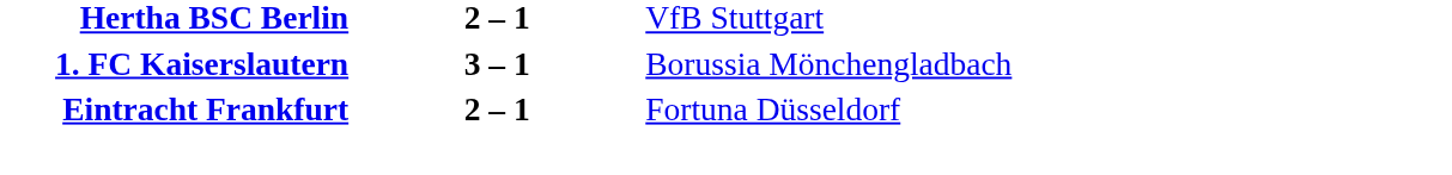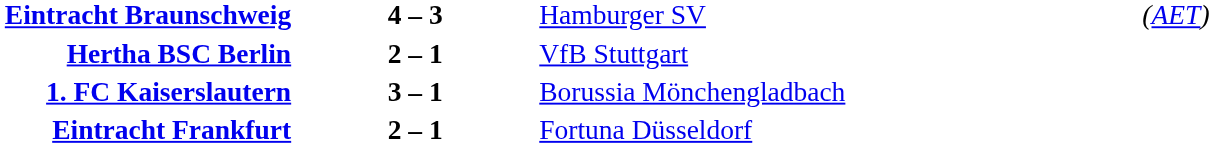 <table width=100% cellspacing=1>
 <tr>
 <th width=25%></th>
 <th width=10%></th>
 <th width=25%></th>
 <th></th>
+</tr>
+<tr style=font-size:90%>
+<td align=right><strong><a href='#'>Eintracht Braunschweig</a></strong></td>
+<td align=center><strong>4 – 3</strong></td>
+<td><a href='#'>Hamburger SV</a></td>
+<td><em>(<a href='#'>AET</a>)</em></td>
 </tr>
 <tr style=font-size:90%>
 <td align=right><strong><a href='#'>Hertha BSC Berlin</a></strong></td>
 <td align=center><strong>2 – 1</strong></td>
 <td><a href='#'>VfB Stuttgart</a></td>
 </tr>
 <tr style=font-size:90%>
 <td align=right><strong><a href='#'>1. FC Kaiserslautern</a></strong></td>
 <td align=center><strong>3 – 1</strong></td>
 <td><a href='#'>Borussia Mönchengladbach</a></td>
 </tr>
 <tr style=font-size:90%>
 <td align=right><strong><a href='#'>Eintracht Frankfurt</a></strong></td>
 <td align=center><strong>2 – 1</strong></td>
 <td><a href='#'>Fortuna Düsseldorf</a></td>
 </tr>
 </table>
